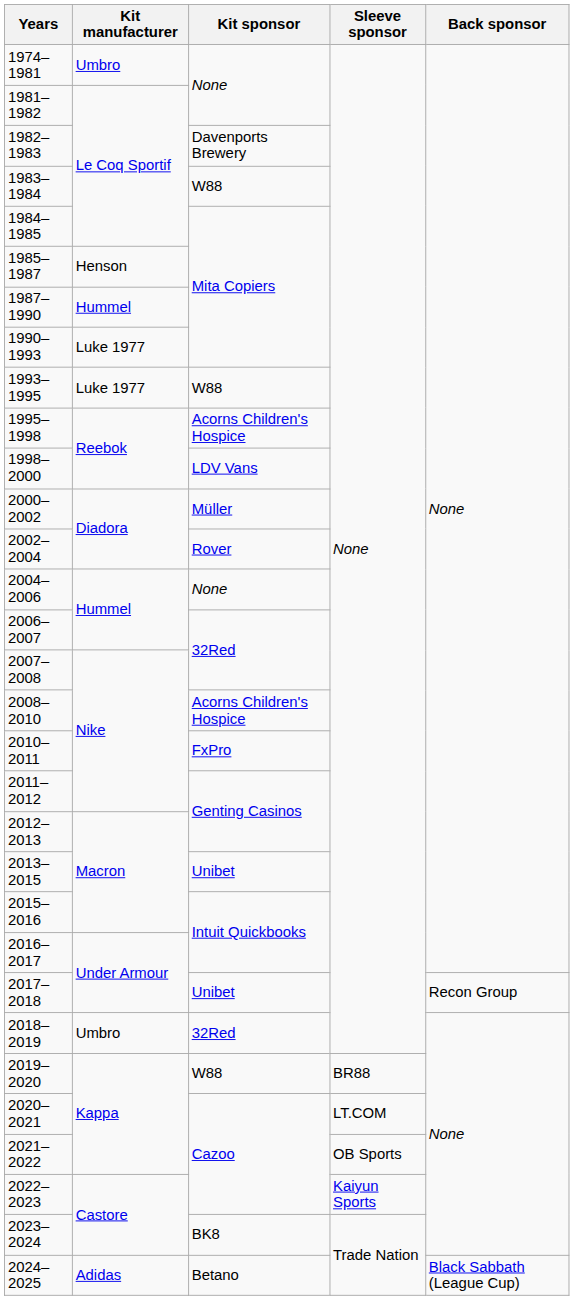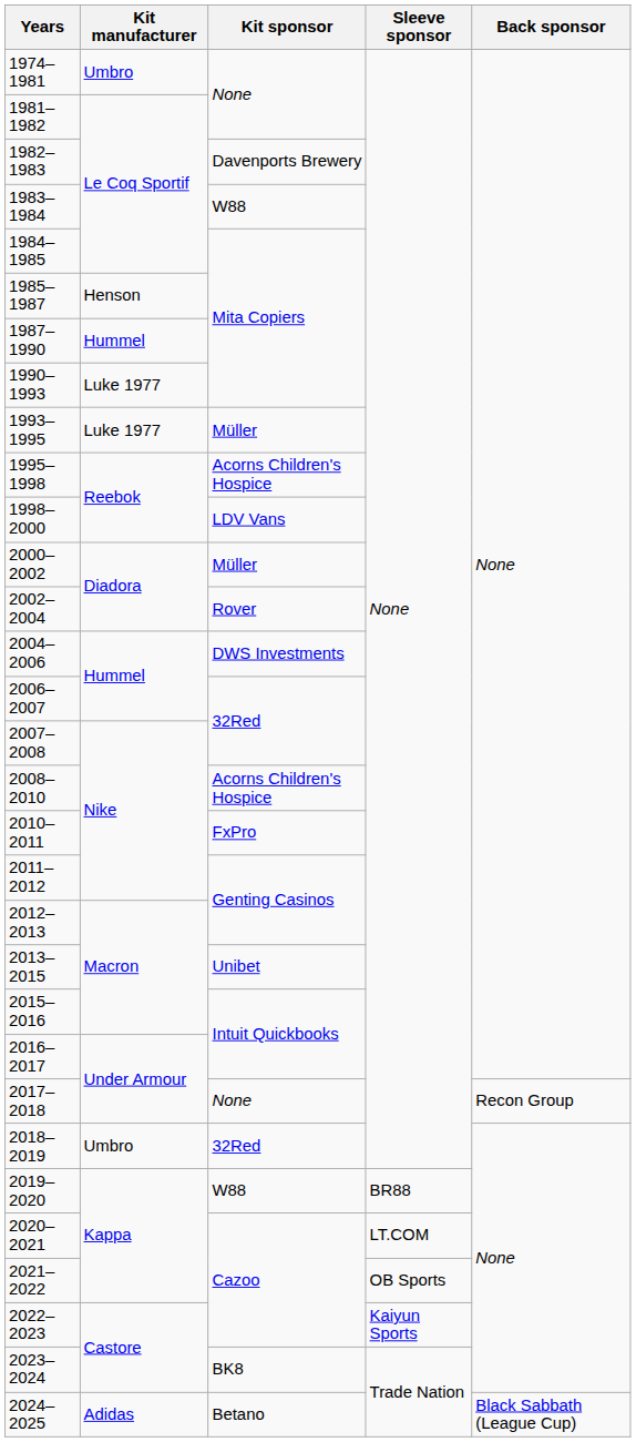 <table class="wikitable">
 <tr>
 <th>Years</th>
 <th>Kit manufacturer</th>
 <th>Kit sponsor</th>
 <th>Sleeve sponsor</th>
 <th>Back sponsor</th>
 </tr>
 <tr>
 <td>1974–1981</td>
 <td><a href='#'>Umbro</a></td>
 <td rowspan="2"><em>None</em></td>
 <td rowspan="25"><em>None</em></td>
 <td rowspan="23"><em>None</em></td>
 </tr>
 <tr>
 <td>1981–1982</td>
 <td rowspan="4"><a href='#'>Le Coq Sportif</a></td>
 </tr>
 <tr>
 <td>1982–1983</td>
 <td>Davenports Brewery</td>
 </tr>
 <tr>
 <td>1983–1984</td>
 <td>W88</td>
 </tr>
 <tr>
 <td>1984–1985</td>
 <td rowspan="4"><a href='#'>Mita Copiers</a></td>
 </tr>
 <tr>
 <td>1985–1987</td>
 <td>Henson</td>
 </tr>
 <tr>
 <td>1987–1990</td>
 <td><a href='#'>Hummel</a></td>
 </tr>
 <tr>
 <td>1990–1993</td>
 <td>Luke 1977</td>
 </tr>
 <tr>
 <td>1993–1995</td>
 <td>Luke 1977</td>
-<td>W88</td>
+<td><a href='#'>Müller</a></td>
 </tr>
 <tr>
 <td>1995–1998</td>
 <td rowspan="2"><a href='#'>Reebok</a></td>
 <td><a href='#'>Acorns Children's Hospice</a></td>
 </tr>
 <tr>
 <td>1998–2000</td>
 <td><a href='#'>LDV Vans</a></td>
 </tr>
 <tr>
 <td>2000–2002</td>
 <td rowspan="2"><a href='#'>Diadora</a></td>
 <td><a href='#'>Müller</a></td>
 </tr>
 <tr>
 <td>2002–2004</td>
 <td><a href='#'>Rover</a></td>
 </tr>
 <tr>
 <td>2004–2006</td>
 <td rowspan="2"><a href='#'>Hummel</a></td>
-<td><em>None</em></td>
+<td><a href='#'>DWS Investments</a></td>
 </tr>
 <tr>
 <td>2006–2007</td>
 <td rowspan="2"><a href='#'>32Red</a></td>
 </tr>
 <tr>
 <td>2007–2008</td>
 <td rowspan="4"><a href='#'>Nike</a></td>
 </tr>
 <tr>
 <td>2008–2010</td>
 <td><a href='#'>Acorns Children's Hospice</a></td>
 </tr>
 <tr>
 <td>2010–2011</td>
 <td><a href='#'>FxPro</a></td>
 </tr>
 <tr>
 <td>2011–2012</td>
 <td rowspan="2"><a href='#'>Genting Casinos</a></td>
 </tr>
 <tr>
 <td>2012–2013</td>
 <td rowspan="3"><a href='#'>Macron</a></td>
 </tr>
 <tr>
 <td>2013–2015</td>
 <td><a href='#'>Unibet</a></td>
 </tr>
 <tr>
 <td>2015–2016</td>
 <td rowspan="2"><a href='#'>Intuit Quickbooks</a></td>
 </tr>
 <tr>
 <td>2016–2017</td>
 <td rowspan="2"><a href='#'>Under Armour</a></td>
 </tr>
 <tr>
 <td>2017–2018</td>
-<td><a href='#'>Unibet</a></td>
+<td><em>None</em></td>
 <td>Recon Group</td>
 </tr>
 <tr>
 <td>2018–2019</td>
 <td>Umbro</td>
 <td><a href='#'>32Red</a></td>
 <td rowspan="6"><em>None</em></td>
 </tr>
 <tr>
 <td>2019–2020</td>
 <td rowspan="3"><a href='#'>Kappa</a></td>
 <td>W88</td>
 <td>BR88</td>
 </tr>
 <tr>
 <td>2020–2021</td>
 <td rowspan="3"><a href='#'>Cazoo</a></td>
 <td>LT.COM</td>
 </tr>
 <tr>
 <td>2021–2022</td>
 <td>OB Sports</td>
 </tr>
 <tr>
 <td>2022–2023</td>
 <td rowspan="2"><a href='#'>Castore</a></td>
 <td><a href='#'>Kaiyun Sports</a></td>
 </tr>
 <tr>
 <td>2023–2024</td>
 <td>BK8</td>
 <td rowspan="3">Trade Nation</td>
 </tr>
 <tr>
 <td>2024–2025</td>
 <td rowspan="2"><a href='#'>Adidas</a></td>
 <td rowspan="2">Betano</td>
 <td><a href='#'>Black Sabbath</a> (League Cup)</td>
 </tr>
 </table>
